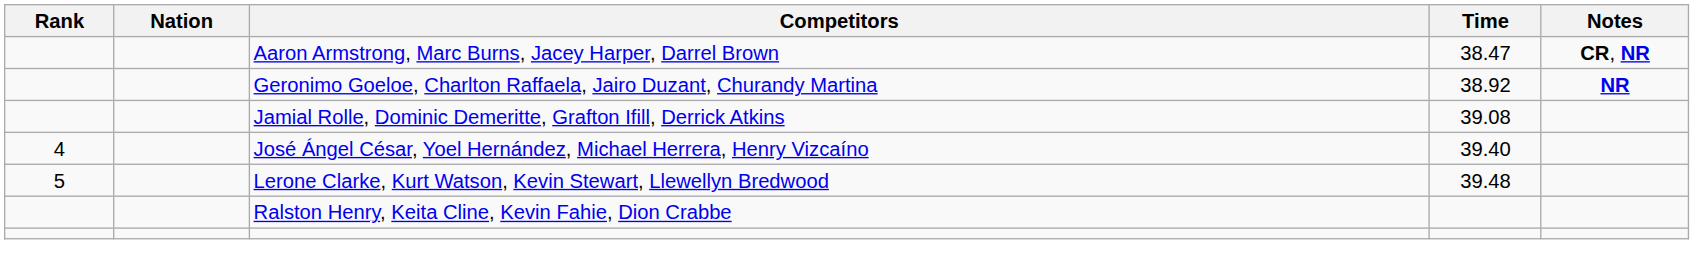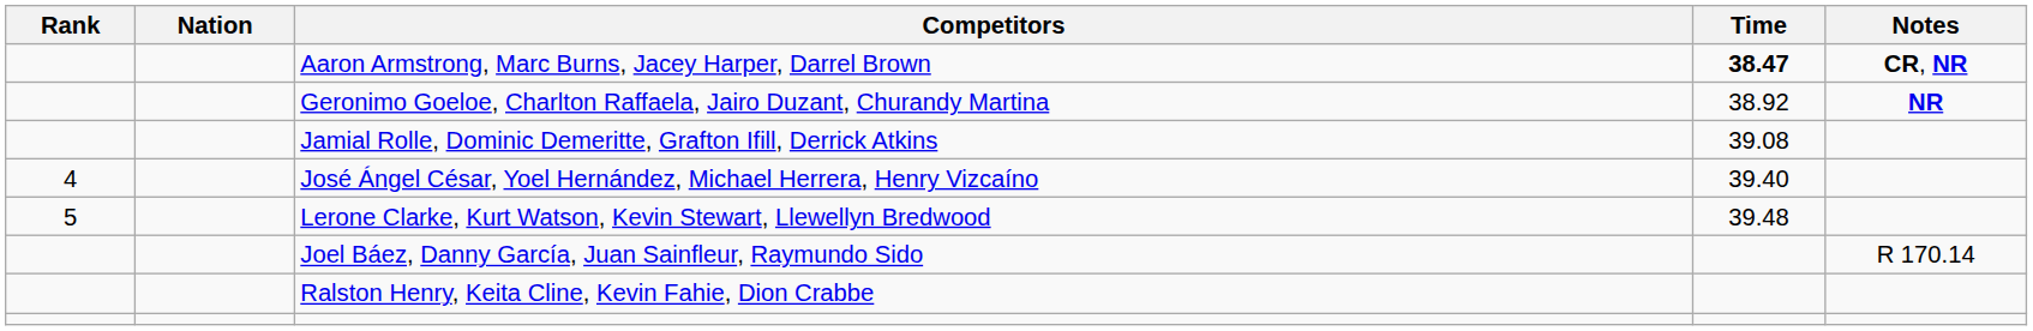 <table class="wikitable sortable" width=80% style="text-align:center; font-size:95%">
 <tr>
 <th>Rank</th>
 <th>Nation</th>
 <th>Competitors</th>
 <th>Time</th>
 <th>Notes</th>
 </tr>
 <tr>
 <td></td>
 <td align=left></td>
 <td align=left><a href='#'>Aaron Armstrong</a>, <a href='#'>Marc Burns</a>, <a href='#'>Jacey Harper</a>, <a href='#'>Darrel Brown</a></td>
-<td>38.47</td>
+<td><strong>38.47</strong></td>
 <td><strong>CR</strong>, <strong><a href='#'>NR</a></strong></td>
 </tr>
 <tr>
 <td></td>
 <td align=left></td>
 <td align=left><a href='#'>Geronimo Goeloe</a>, <a href='#'>Charlton Raffaela</a>, <a href='#'>Jairo Duzant</a>, <a href='#'>Churandy Martina</a></td>
 <td>38.92</td>
 <td><strong><a href='#'>NR</a></strong></td>
 </tr>
 <tr>
 <td></td>
 <td align=left></td>
 <td align=left><a href='#'>Jamial Rolle</a>, <a href='#'>Dominic Demeritte</a>, <a href='#'>Grafton Ifill</a>, <a href='#'>Derrick Atkins</a></td>
 <td>39.08</td>
 <td></td>
 </tr>
 <tr>
 <td>4</td>
 <td align=left></td>
 <td align=left><a href='#'>José Ángel César</a>, <a href='#'>Yoel Hernández</a>, <a href='#'>Michael Herrera</a>, <a href='#'>Henry Vizcaíno</a></td>
 <td>39.40</td>
 <td></td>
 </tr>
 <tr>
 <td>5</td>
 <td align=left></td>
 <td align=left><a href='#'>Lerone Clarke</a>, <a href='#'>Kurt Watson</a>, <a href='#'>Kevin Stewart</a>, <a href='#'>Llewellyn Bredwood</a></td>
 <td>39.48</td>
 <td></td>
 </tr>
 <tr>
 <td></td>
 <td align=left></td>
+<td align=left><a href='#'>Joel Báez</a>, <a href='#'>Danny García</a>, <a href='#'>Juan Sainfleur</a>, <a href='#'>Raymundo Sido</a></td>
+<td></td>
+<td>R 170.14</td>
+</tr>
+<tr>
+<td></td>
+<td align=left></td>
 <td align=left><a href='#'>Ralston Henry</a>, <a href='#'>Keita Cline</a>, <a href='#'>Kevin Fahie</a>, <a href='#'>Dion Crabbe</a></td>
 <td></td>
 <td></td>
 </tr>
 <tr>
 <td></td>
 <td align=left></td>
 <td align=left></td>
 <td></td>
 <td></td>
 </tr>
 </table>
